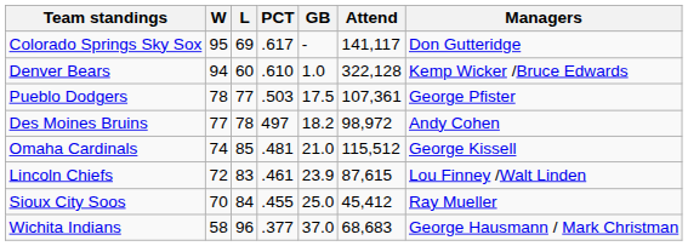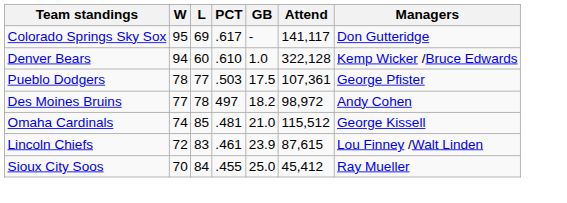 <table class="wikitable">
 <tr>
 <th>Team standings</th>
 <th>W</th>
 <th>L</th>
 <th>PCT</th>
 <th>GB</th>
 <th>Attend</th>
 <th>Managers</th>
 </tr>
 <tr>
 <td><a href='#'>Colorado Springs Sky Sox</a></td>
 <td>95</td>
 <td>69</td>
 <td>.617</td>
 <td>-</td>
 <td>141,117</td>
 <td><a href='#'>Don Gutteridge</a></td>
 </tr>
 <tr>
 <td><a href='#'>Denver Bears</a></td>
 <td>94</td>
 <td>60</td>
 <td>.610</td>
 <td>1.0</td>
 <td>322,128</td>
 <td><a href='#'>Kemp Wicker</a> /<a href='#'>Bruce Edwards</a></td>
 </tr>
 <tr>
 <td><a href='#'>Pueblo Dodgers</a></td>
 <td>78</td>
 <td>77</td>
 <td>.503</td>
 <td>17.5</td>
 <td>107,361</td>
 <td><a href='#'>George Pfister</a></td>
 </tr>
 <tr>
 <td><a href='#'>Des Moines Bruins</a></td>
 <td>77</td>
 <td>78</td>
 <td>497</td>
 <td>18.2</td>
 <td>98,972</td>
 <td><a href='#'>Andy Cohen</a></td>
 </tr>
 <tr>
 <td><a href='#'>Omaha Cardinals</a></td>
 <td>74</td>
 <td>85</td>
 <td>.481</td>
 <td>21.0</td>
 <td>115,512</td>
 <td><a href='#'>George Kissell</a></td>
 </tr>
 <tr>
 <td><a href='#'>Lincoln Chiefs</a></td>
 <td>72</td>
 <td>83</td>
 <td>.461</td>
 <td>23.9</td>
 <td>87,615</td>
 <td><a href='#'>Lou Finney</a> /<a href='#'>Walt Linden</a></td>
 </tr>
 <tr>
 <td><a href='#'>Sioux City Soos</a></td>
 <td>70</td>
 <td>84</td>
 <td>.455</td>
 <td>25.0</td>
 <td>45,412</td>
 <td><a href='#'>Ray Mueller</a></td>
 </tr>
-<tr>
-<td><a href='#'>Wichita Indians</a></td>
-<td>58</td>
-<td>96</td>
-<td>.377</td>
-<td>37.0</td>
-<td>68,683</td>
-<td><a href='#'>George Hausmann</a> / <a href='#'>Mark Christman</a></td>
-</tr>
 </table>
